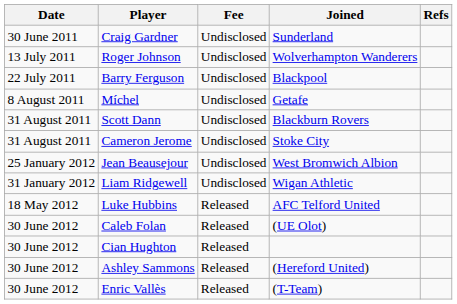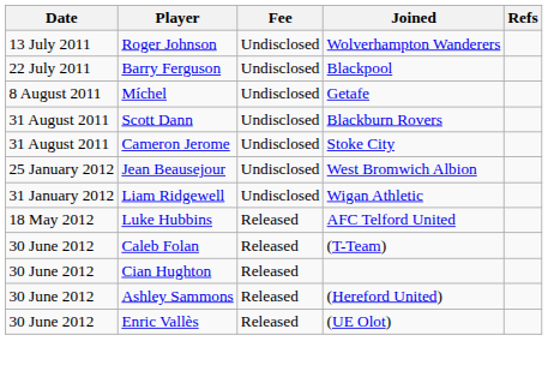 <table class="wikitable" style="text-align: left">
 <tr>
 <th>Date</th>
 <th>Player</th>
 <th>Fee</th>
 <th>Joined</th>
 <th>Refs</th>
-</tr>
-<tr>
-<td>30 June 2011</td>
-<td><a href='#'>Craig Gardner</a></td>
-<td>Undisclosed</td>
-<td><a href='#'>Sunderland</a></td>
-<td style=text-align:center></td>
 </tr>
 <tr>
 <td>13 July 2011</td>
 <td><a href='#'>Roger Johnson</a></td>
 <td>Undisclosed</td>
 <td><a href='#'>Wolverhampton Wanderers</a></td>
 <td style=text-align:center></td>
 </tr>
 <tr>
 <td>22 July 2011</td>
 <td><a href='#'>Barry Ferguson</a></td>
 <td>Undisclosed</td>
 <td><a href='#'>Blackpool</a></td>
 <td style=text-align:center></td>
 </tr>
 <tr>
 <td>8 August 2011</td>
 <td><a href='#'>Míchel</a></td>
 <td>Undisclosed</td>
 <td><a href='#'>Getafe</a></td>
 <td style=text-align:center></td>
 </tr>
 <tr>
 <td>31 August 2011</td>
 <td><a href='#'>Scott Dann</a></td>
 <td>Undisclosed</td>
 <td><a href='#'>Blackburn Rovers</a></td>
 <td style=text-align:center></td>
 </tr>
 <tr>
 <td>31 August 2011</td>
 <td><a href='#'>Cameron Jerome</a></td>
 <td>Undisclosed</td>
 <td><a href='#'>Stoke City</a></td>
 <td style=text-align:center></td>
 </tr>
 <tr>
 <td>25 January 2012</td>
 <td><a href='#'>Jean Beausejour</a></td>
 <td>Undisclosed</td>
 <td><a href='#'>West Bromwich Albion</a></td>
 <td style=text-align:center></td>
 </tr>
 <tr>
 <td>31 January 2012</td>
 <td><a href='#'>Liam Ridgewell</a></td>
 <td>Undisclosed</td>
 <td><a href='#'>Wigan Athletic</a></td>
 <td style=text-align:center></td>
 </tr>
 <tr>
 <td>18 May 2012</td>
 <td><a href='#'>Luke Hubbins</a></td>
 <td>Released</td>
 <td><a href='#'>AFC Telford United</a></td>
 <td style=text-align:center></td>
 </tr>
 <tr>
 <td>30 June 2012</td>
 <td><a href='#'>Caleb Folan</a></td>
 <td>Released</td>
-<td>(<a href='#'>UE Olot</a>)</td>
+<td>(<a href='#'>T-Team</a>)</td>
 <td style=text-align:center></td>
 </tr>
 <tr>
 <td>30 June 2012</td>
 <td><a href='#'>Cian Hughton</a></td>
 <td>Released</td>
 <td></td>
 <td style=text-align:center></td>
 </tr>
 <tr>
 <td>30 June 2012</td>
 <td><a href='#'>Ashley Sammons</a></td>
 <td>Released</td>
 <td>(<a href='#'>Hereford United</a>)</td>
 <td style=text-align:center></td>
 </tr>
 <tr>
 <td>30 June 2012</td>
 <td><a href='#'>Enric Vallès</a></td>
 <td>Released</td>
-<td>(<a href='#'>T-Team</a>)</td>
+<td>(<a href='#'>UE Olot</a>)</td>
 <td style=text-align:center></td>
 </tr>
 </table>
